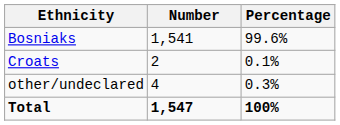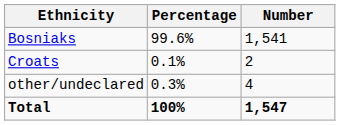 <table class="wikitable">
 <tr>
 <th width="100px">Ethnicity</th>
+<th width="80px">Percentage</th>
 <th width="80px">Number</th>
-<th width="80px">Percentage</th>
 </tr>
 <tr>
 <td><a href='#'>Bosniaks</a></td>
+<td>99.6%</td>
 <td>1,541</td>
-<td>99.6%</td>
 </tr>
 <tr>
 <td><a href='#'>Croats</a></td>
+<td>0.1%</td>
 <td>2</td>
-<td>0.1%</td>
 </tr>
 <tr>
 <td>other/undeclared</td>
+<td>0.3%</td>
 <td>4</td>
-<td>0.3%</td>
 </tr>
 <tr>
 <td><strong>Total</strong></td>
+<td><strong>100%</strong></td>
 <td><strong>1,547</strong></td>
-<td><strong>100%</strong></td>
 </tr>
 </table>
